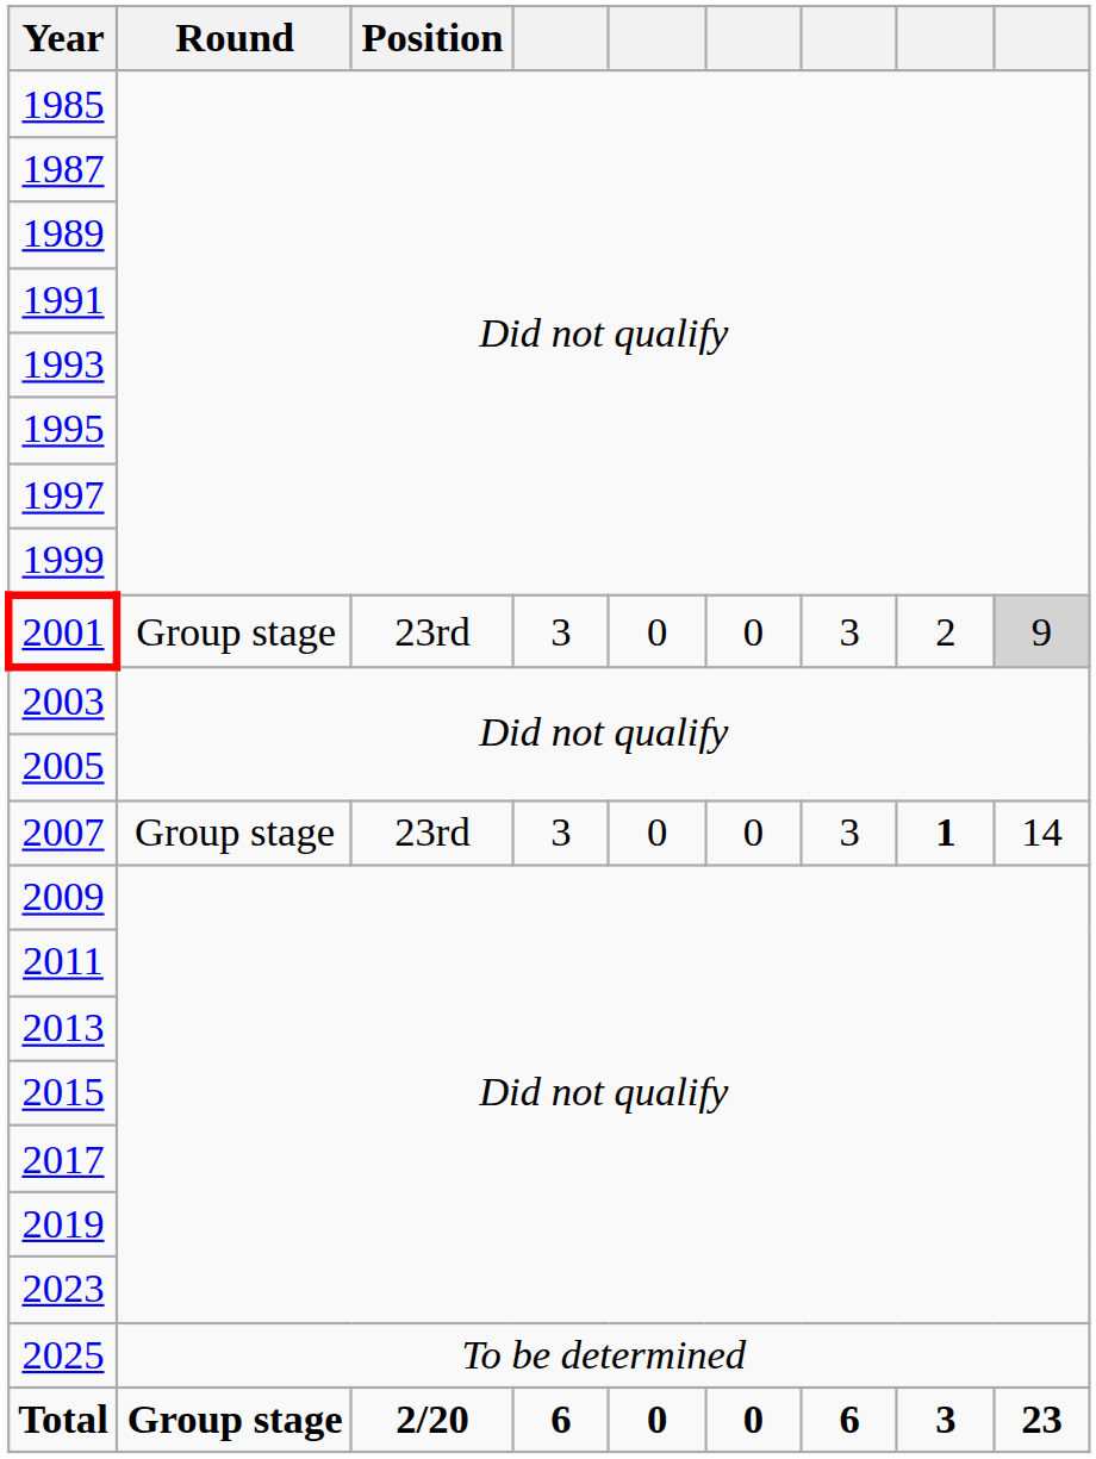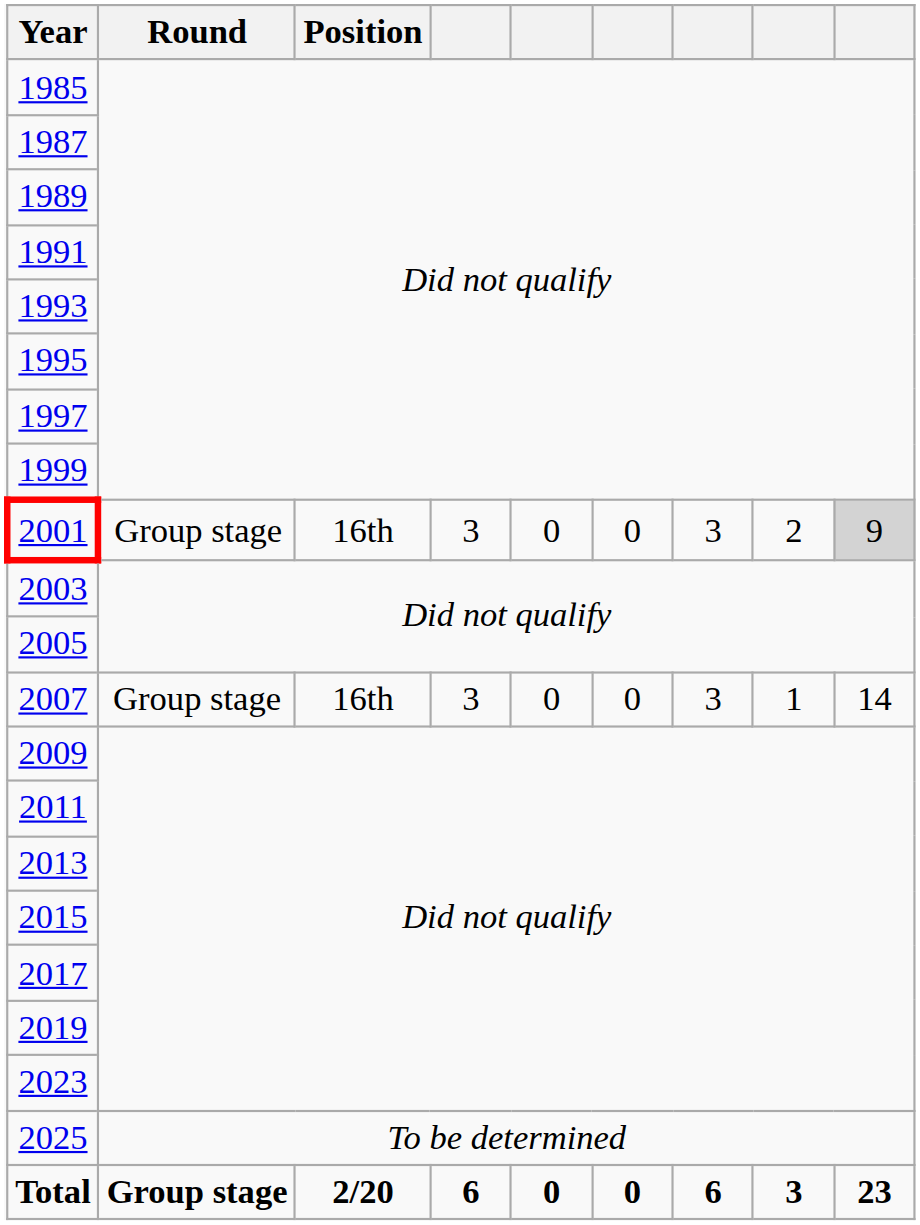 <table class=wikitable style="text-align: center;">
 <tr>
 <th>Year</th>
 <th>Round</th>
 <th>Position</th>
 <th style="width:30px;"></th>
 <th style="width:30px;"></th>
 <th style="width:30px;"></th>
 <th style="width:30px;"></th>
 <th style="width:30px;"></th>
 <th style="width:30px;"></th>
 </tr>
 <tr>
 <td> <a href='#'>1985</a></td>
 <td colspan=8 rowspan=8><em>Did not qualify</em></td>
 </tr>
 <tr>
 <td> <a href='#'>1987</a></td>
 </tr>
 <tr>
 <td> <a href='#'>1989</a></td>
 </tr>
 <tr>
 <td> <a href='#'>1991</a></td>
 </tr>
 <tr>
 <td> <a href='#'>1993</a></td>
 </tr>
 <tr>
 <td> <a href='#'>1995</a></td>
 </tr>
 <tr>
 <td> <a href='#'>1997</a></td>
 </tr>
 <tr>
 <td> <a href='#'>1999</a></td>
 </tr>
 <tr>
 <td style="border: 3px solid red"> <a href='#'>2001</a></td>
 <td>Group stage</td>
-<td>23rd</td>
+<td>16th</td>
 <td>3</td>
 <td>0</td>
 <td>0</td>
 <td>3</td>
 <td>2</td>
 <td style="background: lightgrey;">9</td>
 </tr>
 <tr>
 <td> <a href='#'>2003</a></td>
 <td colspan=8 rowspan=2><em>Did not qualify</em></td>
 </tr>
 <tr>
 <td> <a href='#'>2005</a></td>
 </tr>
 <tr>
 <td> <a href='#'>2007</a></td>
 <td>Group stage</td>
-<td>23rd</td>
+<td>16th</td>
 <td>3</td>
 <td>0</td>
 <td>0</td>
 <td>3</td>
-<td><strong>1</strong></td>
+<td>1</td>
 <td>14</td>
 </tr>
 <tr>
 <td> <a href='#'>2009</a></td>
 <td colspan=8 rowspan=7><em>Did not qualify</em></td>
 </tr>
 <tr>
 <td> <a href='#'>2011</a></td>
 </tr>
 <tr>
 <td> <a href='#'>2013</a></td>
 </tr>
 <tr>
 <td> <a href='#'>2015</a></td>
 </tr>
 <tr>
 <td> <a href='#'>2017</a></td>
 </tr>
 <tr>
 <td> <a href='#'>2019</a></td>
 </tr>
 <tr>
 <td> <a href='#'>2023</a></td>
 </tr>
 <tr>
 <td> <a href='#'>2025</a></td>
 <td colspan=8><em>To be determined</em></td>
 </tr>
 <tr>
 <td><strong>Total</strong></td>
 <td><strong>Group stage</strong></td>
 <td><strong>2/20</strong></td>
 <td><strong>6</strong></td>
 <td><strong>0</strong></td>
 <td><strong>0</strong></td>
 <td><strong>6</strong></td>
 <td><strong>3</strong></td>
 <td><strong>23</strong></td>
 </tr>
 </table>
